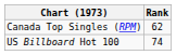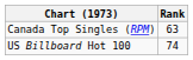 <table class="wikitable">
 <tr>
 <th>Chart (1973)</th>
 <th>Rank</th>
 </tr>
 <tr>
 <td>Canada Top Singles (<em><a href='#'>RPM</a></em>)</td>
-<td align="center">62</td>
+<td align="center">63</td>
 </tr>
 <tr>
 <td>US <em>Billboard</em> Hot 100</td>
 <td align="center">74</td>
 </tr>
 </table>
